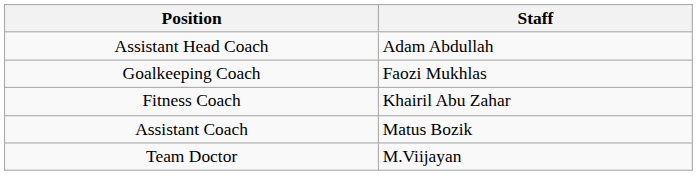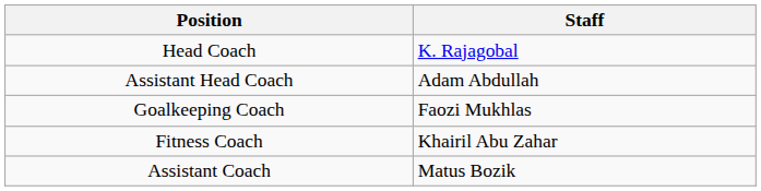 <table class="wikitable" style="text-align:center;width:50%;">
 <tr>
 <th>Position</th>
 <th>Staff</th>
+</tr>
+<tr>
+<td>Head Coach</td>
+<td align=left> <a href='#'>K. Rajagobal</a></td>
 </tr>
 <tr>
 <td>Assistant Head Coach</td>
 <td align=left> Adam Abdullah</td>
 </tr>
 <tr>
 <td>Goalkeeping Coach</td>
 <td align=left> Faozi Mukhlas</td>
 </tr>
 <tr>
 <td>Fitness Coach</td>
 <td align=left> Khairil Abu Zahar</td>
 </tr>
 <tr>
 <td>Assistant Coach</td>
 <td align=left> Matus Bozik</td>
 </tr>
-<tr>
-<td>Team Doctor</td>
-<td align=left> M.Viijayan</td>
-</tr>
 </table>
